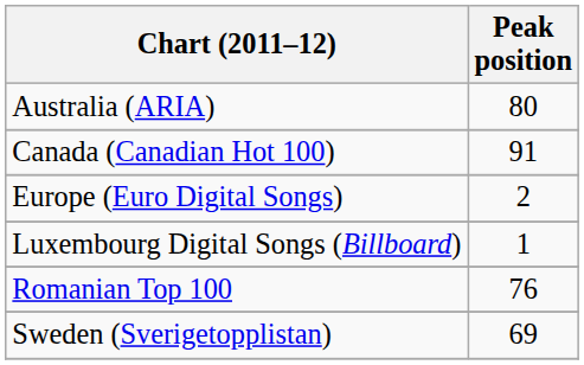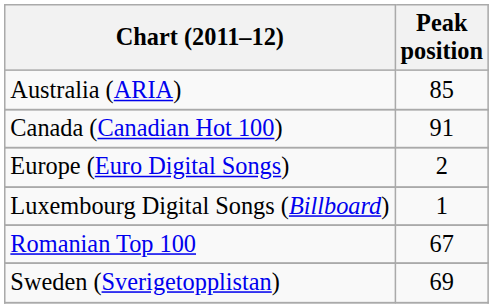 <table class="wikitable sortable">
 <tr>
 <th>Chart (2011–12)</th>
 <th>Peak<br>position</th>
 </tr>
 <tr>
 <td>Australia (<a href='#'>ARIA</a>)</td>
-<td style="text-align:center;">80</td>
+<td style="text-align:center;">85</td>
 </tr>
 <tr>
 </tr>
 <tr>
 </tr>
 <tr>
 <td>Canada (<a href='#'>Canadian Hot 100</a>)</td>
 <td style="text-align:center;">91</td>
 </tr>
 <tr>
 </tr>
 <tr>
 </tr>
 <tr>
 <td>Europe (<a href='#'>Euro Digital Songs</a>)</td>
 <td style="text-align:center;">2</td>
 </tr>
 <tr>
 </tr>
 <tr>
 </tr>
 <tr>
 <td>Luxembourg Digital Songs (<em><a href='#'>Billboard</a></em>)</td>
 <td style="text-align:center;">1</td>
 </tr>
 <tr>
 </tr>
 <tr>
 </tr>
 <tr>
 <td><a href='#'>Romanian Top 100</a></td>
-<td align="center">76</td>
+<td align="center">67</td>
 </tr>
 <tr>
 </tr>
 <tr>
 </tr>
 <tr>
 <td>Sweden (<a href='#'>Sverigetopplistan</a>)</td>
 <td style="text-align:center;">69</td>
 </tr>
 <tr>
 </tr>
 <tr>
 </tr>
 <tr>
 </tr>
 <tr>
 </tr>
 <tr>
 </tr>
 </table>
